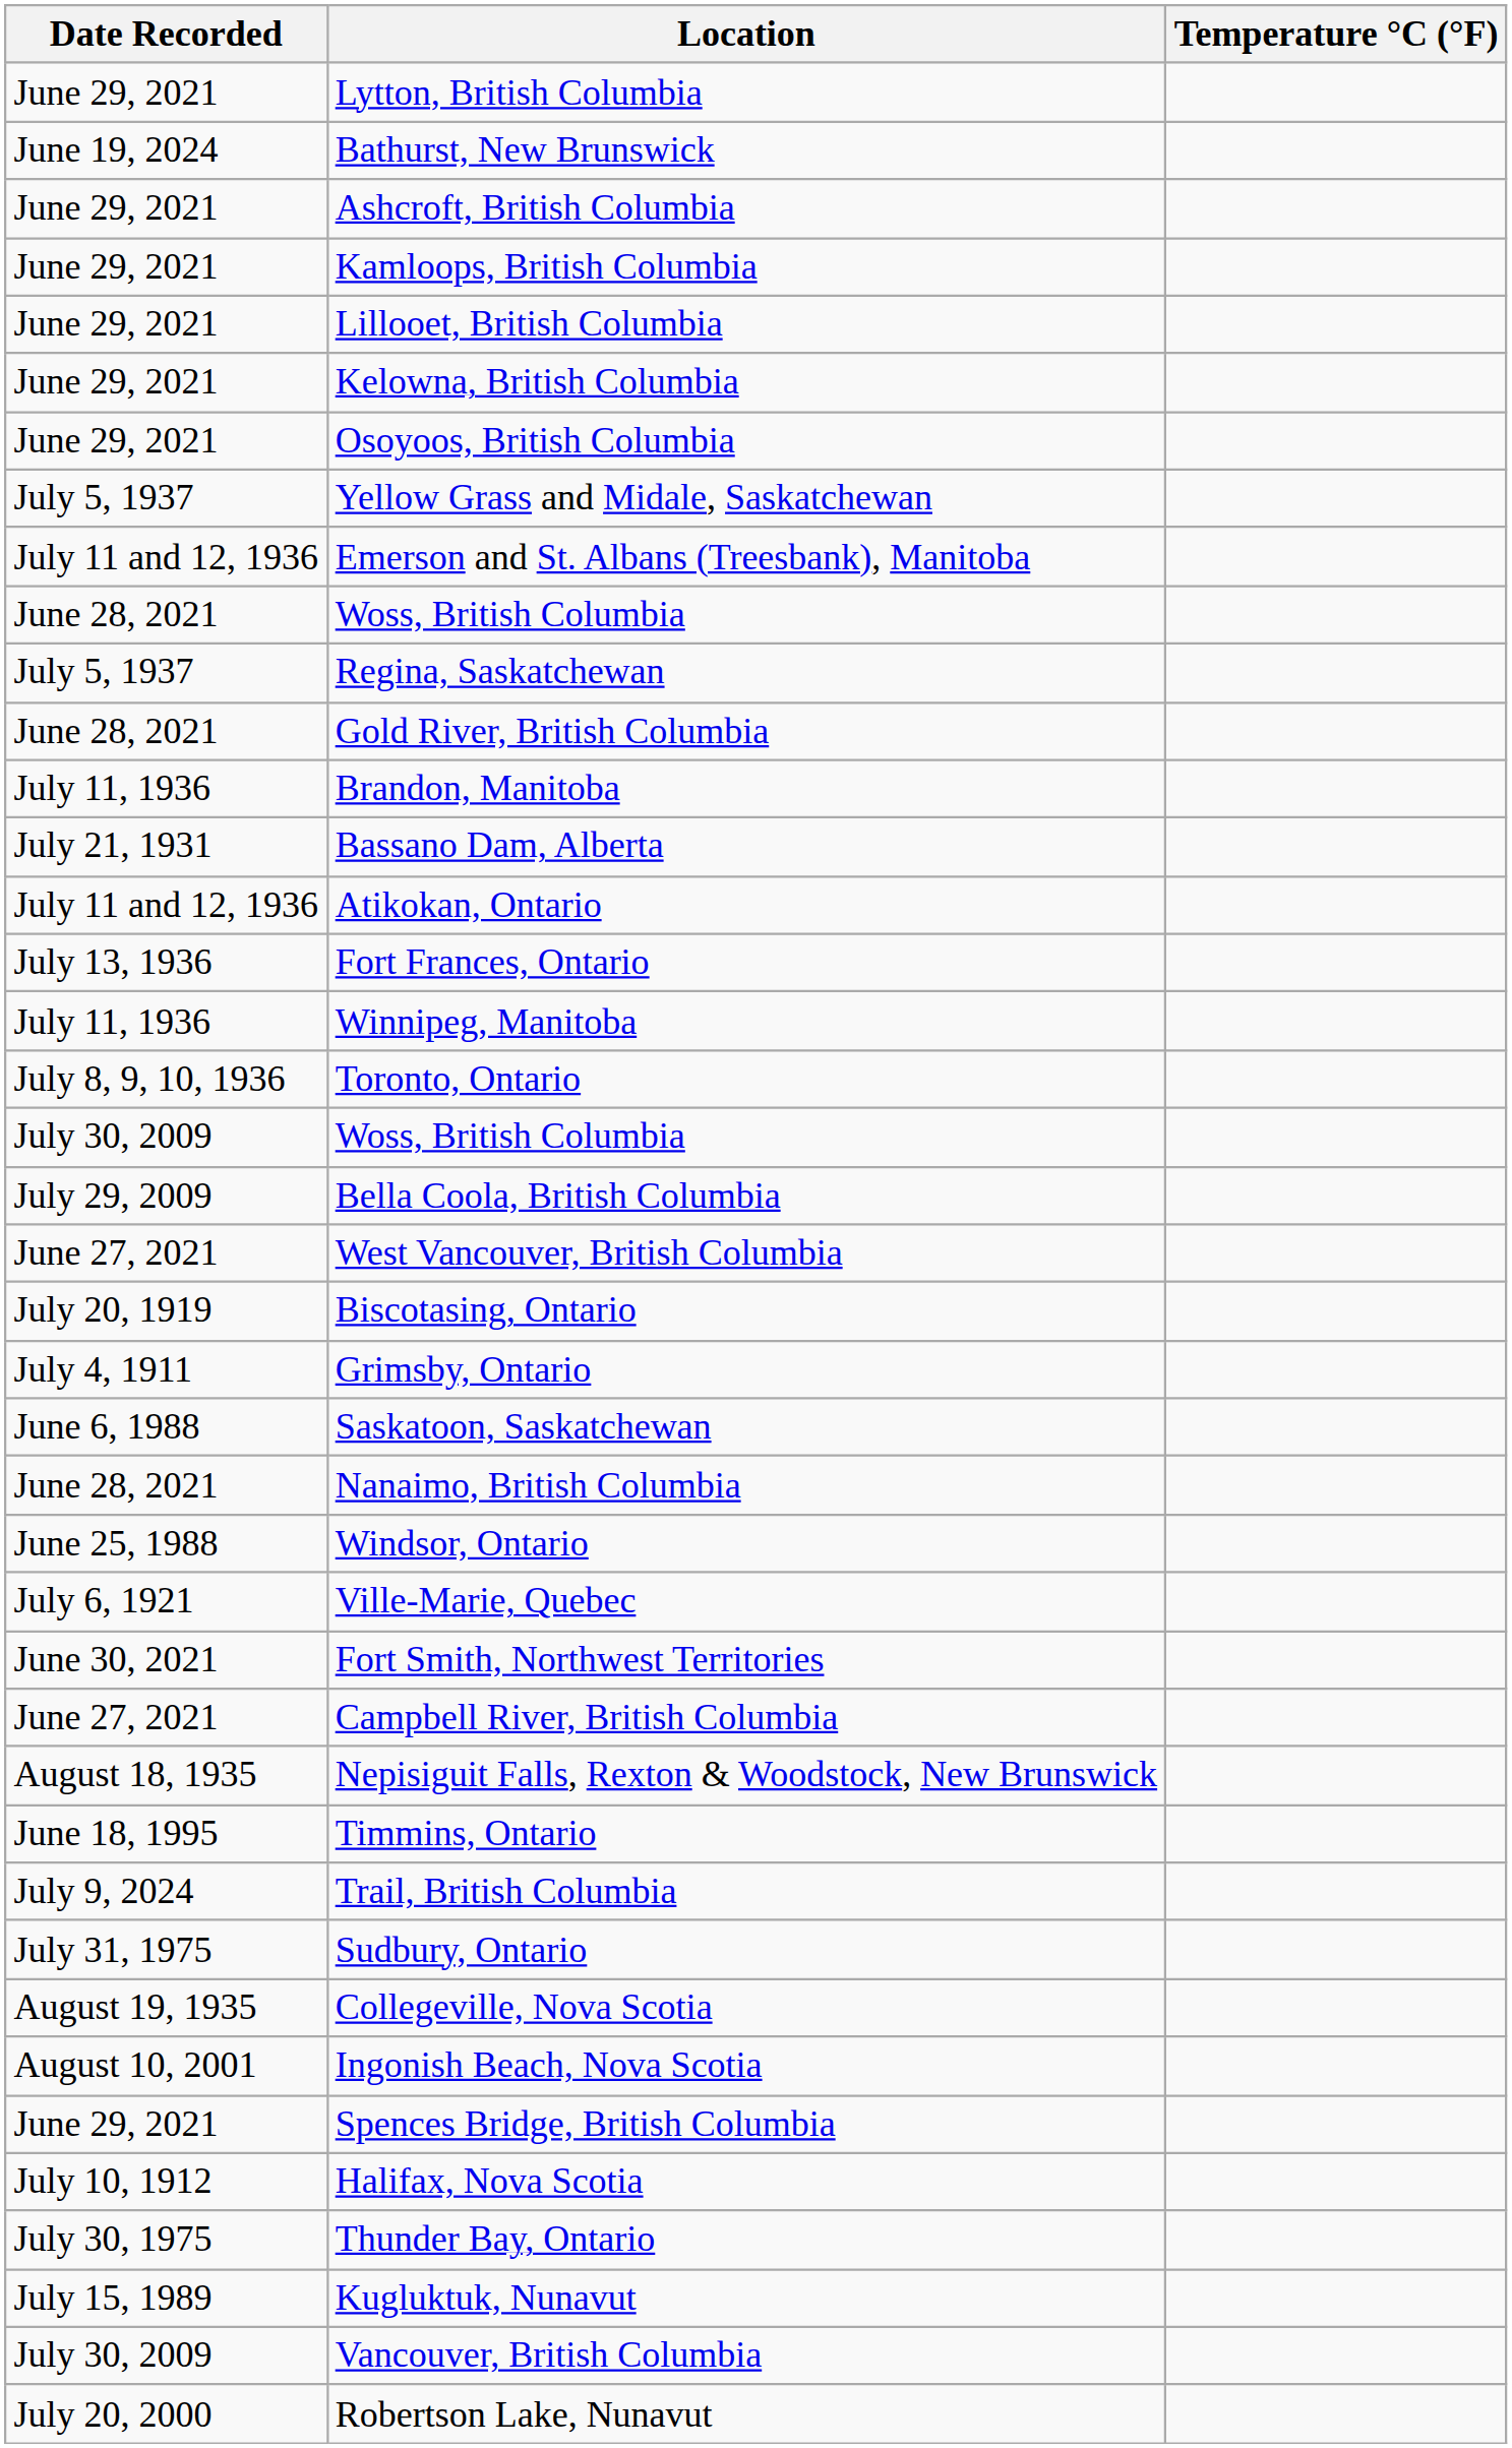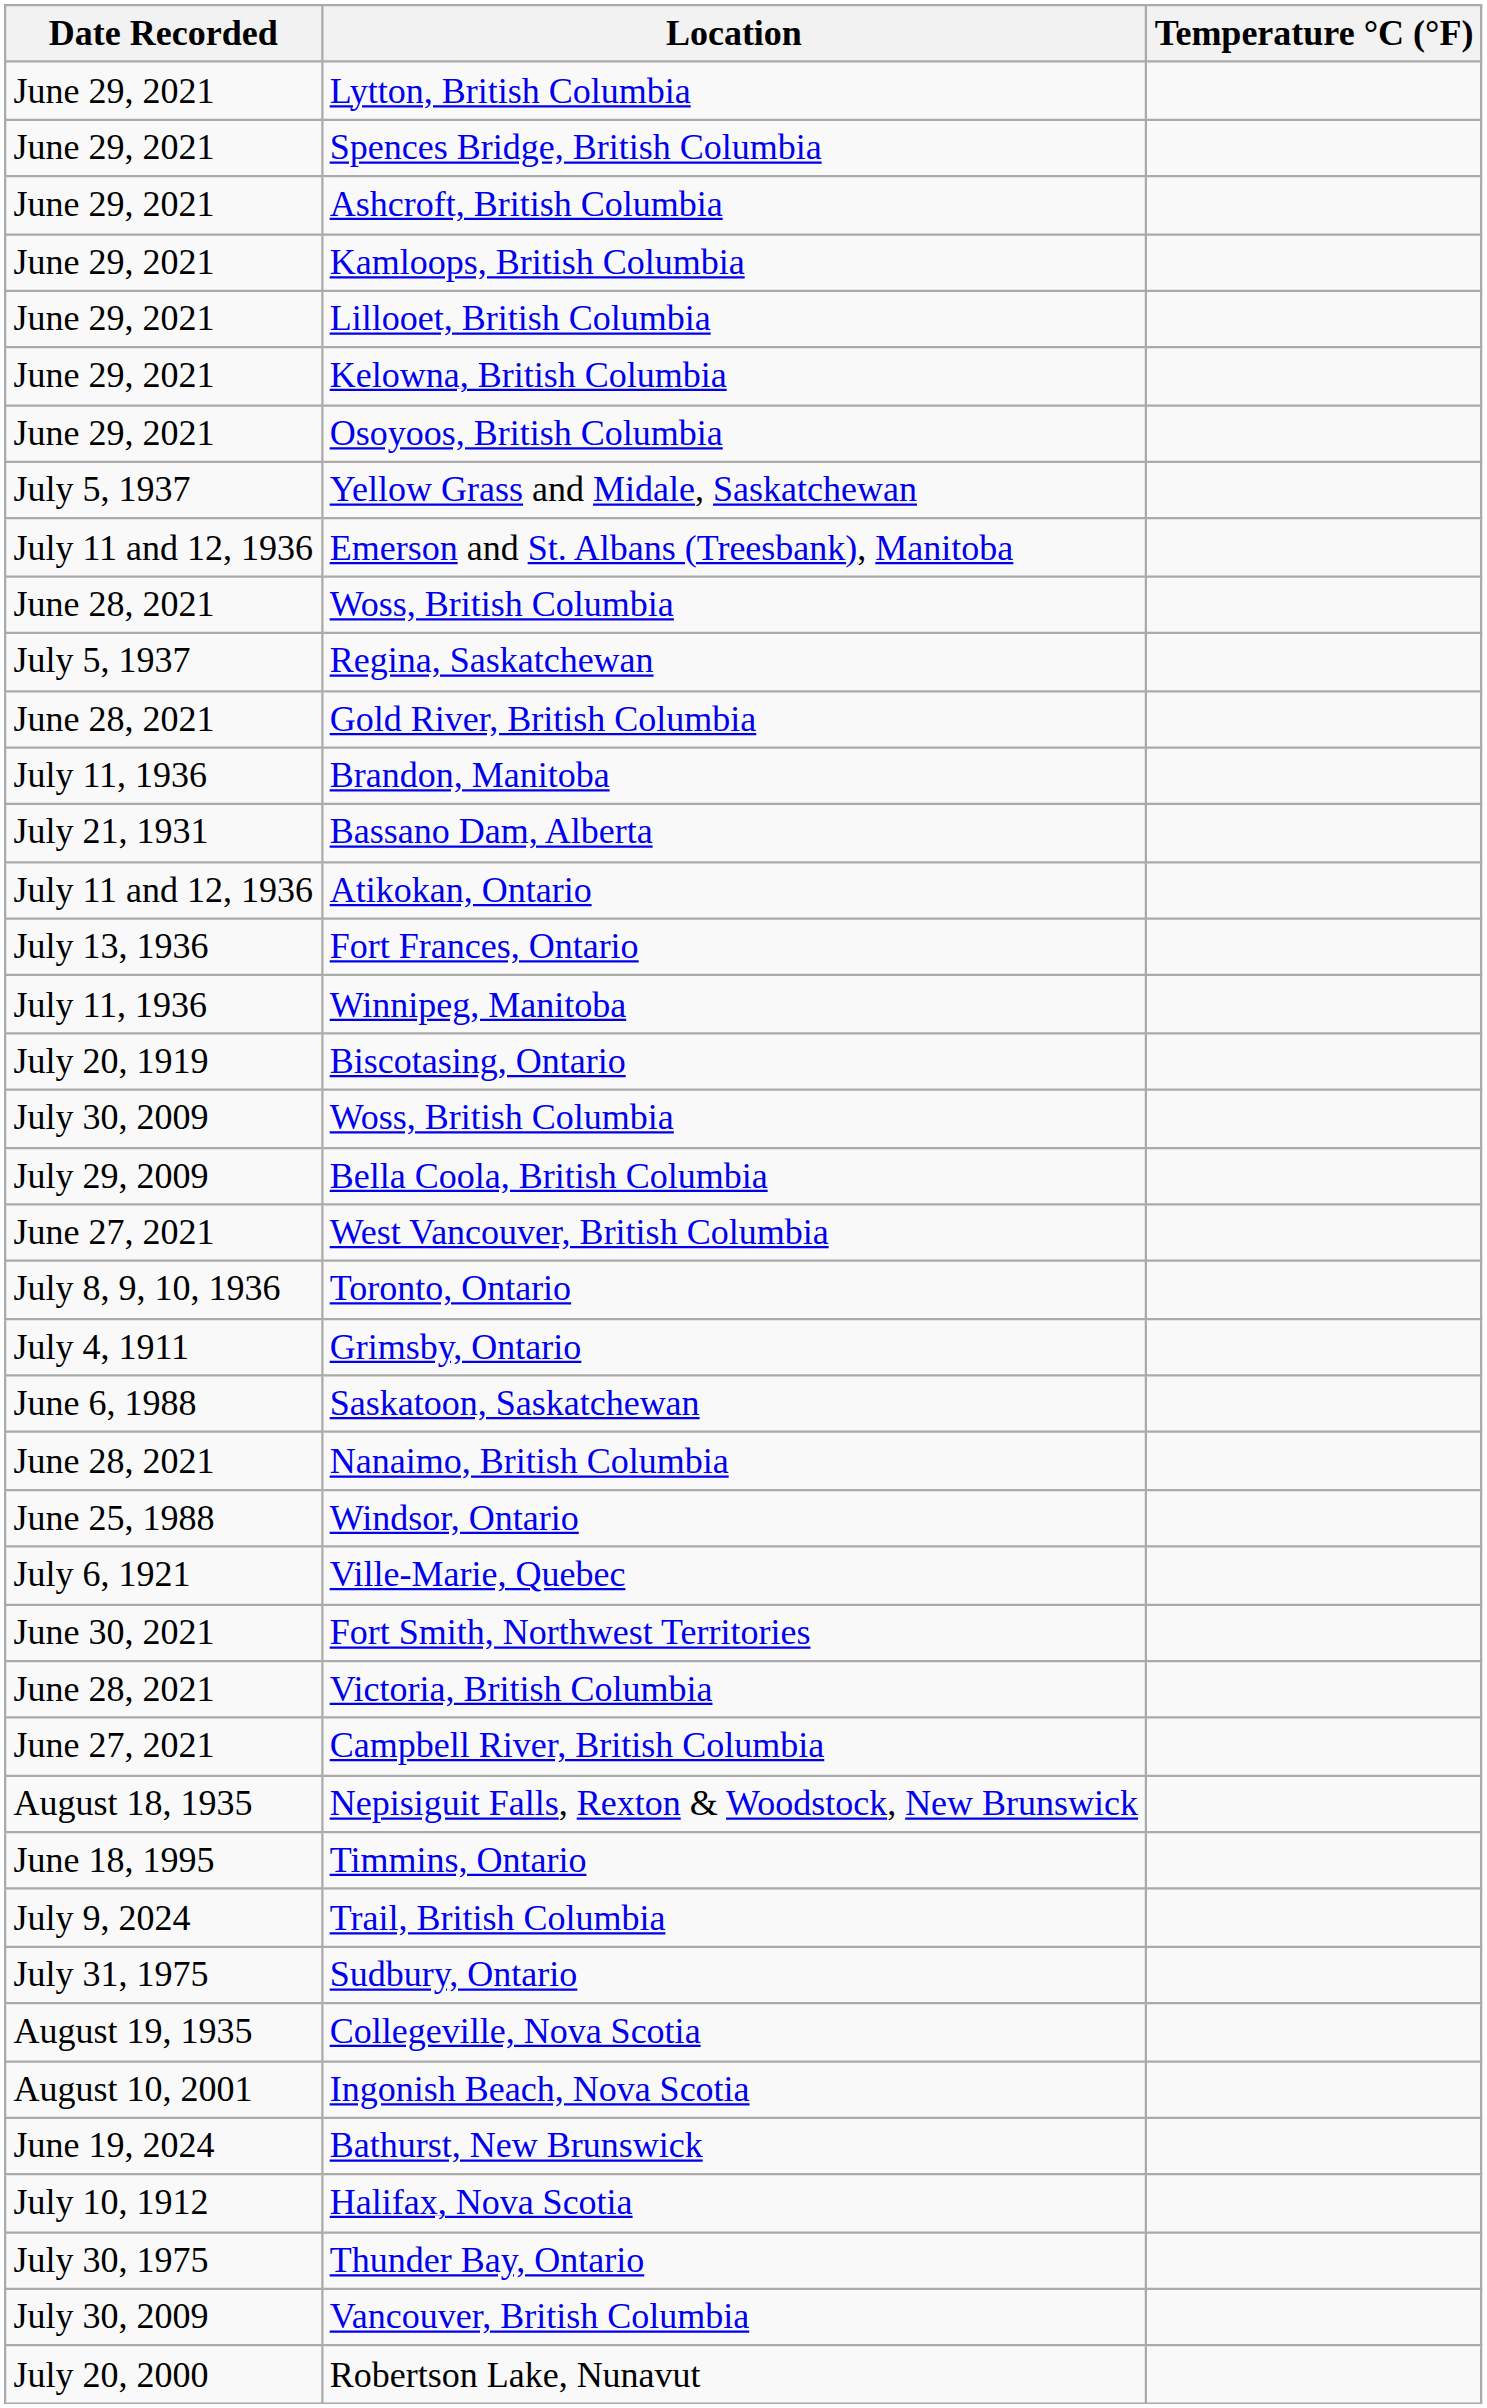 <table class="wikitable">
 <tr>
 <th>Date Recorded</th>
 <th>Location</th>
 <th>Temperature °C (°F)</th>
 </tr>
 <tr>
 <td>June 29, 2021</td>
 <td><a href='#'>Lytton, British Columbia</a></td>
 <td></td>
 </tr>
 <tr>
-<td>June 19, 2024</td>
-<td><a href='#'>Bathurst, New Brunswick</a></td>
+<td>June 29, 2021</td>
+<td><a href='#'>Spences Bridge, British Columbia</a></td>
 <td></td>
 </tr>
 <tr>
 <td>June 29, 2021</td>
 <td><a href='#'>Ashcroft, British Columbia</a></td>
 <td></td>
 </tr>
 <tr>
 <td>June 29, 2021</td>
 <td><a href='#'>Kamloops, British Columbia</a></td>
 <td></td>
 </tr>
 <tr>
 <td>June 29, 2021</td>
 <td><a href='#'>Lillooet, British Columbia</a></td>
 <td></td>
 </tr>
 <tr>
 <td>June 29, 2021</td>
 <td><a href='#'>Kelowna, British Columbia</a></td>
 <td></td>
 </tr>
 <tr>
 <td>June 29, 2021</td>
 <td><a href='#'>Osoyoos, British Columbia</a></td>
 <td></td>
 </tr>
 <tr>
 <td>July 5, 1937</td>
 <td><a href='#'>Yellow Grass</a> and <a href='#'>Midale</a>, <a href='#'>Saskatchewan</a></td>
 <td></td>
 </tr>
 <tr>
 <td>July 11 and 12, 1936</td>
 <td><a href='#'>Emerson</a> and <a href='#'>St. Albans (Treesbank)</a>, <a href='#'>Manitoba</a></td>
 <td></td>
 </tr>
 <tr>
 <td>June 28, 2021</td>
 <td><a href='#'>Woss, British Columbia</a></td>
 <td></td>
 </tr>
 <tr>
 <td>July 5, 1937</td>
 <td><a href='#'>Regina, Saskatchewan</a></td>
 <td></td>
 </tr>
 <tr>
 <td>June 28, 2021</td>
 <td><a href='#'>Gold River, British Columbia</a></td>
 <td></td>
 </tr>
 <tr>
 <td>July 11, 1936</td>
 <td><a href='#'>Brandon, Manitoba</a></td>
 <td></td>
 </tr>
 <tr>
 <td>July 21, 1931</td>
 <td><a href='#'>Bassano Dam, Alberta</a></td>
 <td></td>
 </tr>
 <tr>
 <td>July 11 and 12, 1936</td>
 <td><a href='#'>Atikokan, Ontario</a></td>
 <td></td>
 </tr>
 <tr>
 <td>July 13, 1936</td>
 <td><a href='#'>Fort Frances, Ontario</a></td>
 <td></td>
 </tr>
 <tr>
 <td>July 11, 1936</td>
 <td><a href='#'>Winnipeg, Manitoba</a></td>
 <td></td>
 </tr>
 <tr>
-<td>July 8, 9, 10, 1936</td>
-<td><a href='#'>Toronto, Ontario</a></td>
+<td>July 20, 1919</td>
+<td><a href='#'>Biscotasing, Ontario</a></td>
 <td></td>
 </tr>
 <tr>
 <td>July 30, 2009</td>
 <td><a href='#'>Woss, British Columbia</a></td>
 <td></td>
 </tr>
 <tr>
 <td>July 29, 2009</td>
 <td><a href='#'>Bella Coola, British Columbia</a></td>
 <td></td>
 </tr>
 <tr>
 <td>June 27, 2021</td>
 <td><a href='#'>West Vancouver, British Columbia</a></td>
 <td></td>
 </tr>
 <tr>
-<td>July 20, 1919</td>
-<td><a href='#'>Biscotasing, Ontario</a></td>
+<td>July 8, 9, 10, 1936</td>
+<td><a href='#'>Toronto, Ontario</a></td>
 <td></td>
 </tr>
 <tr>
 <td>July 4, 1911</td>
 <td><a href='#'>Grimsby, Ontario</a></td>
 <td></td>
 </tr>
 <tr>
 <td>June 6, 1988</td>
 <td><a href='#'>Saskatoon, Saskatchewan</a></td>
 <td></td>
 </tr>
 <tr>
 <td>June 28, 2021</td>
 <td><a href='#'>Nanaimo, British Columbia</a></td>
 <td></td>
 </tr>
 <tr>
 <td>June 25, 1988</td>
 <td><a href='#'>Windsor, Ontario</a></td>
 <td></td>
 </tr>
 <tr>
 <td>July 6, 1921</td>
 <td><a href='#'>Ville-Marie, Quebec</a></td>
 <td></td>
 </tr>
 <tr>
 <td>June 30, 2021</td>
 <td><a href='#'>Fort Smith, Northwest Territories</a></td>
+<td></td>
+</tr>
+<tr>
+<td>June 28, 2021</td>
+<td><a href='#'>Victoria, British Columbia</a></td>
 <td></td>
 </tr>
 <tr>
 <td>June 27, 2021</td>
 <td><a href='#'>Campbell River, British Columbia</a></td>
 <td></td>
 </tr>
 <tr>
 <td>August 18, 1935</td>
 <td><a href='#'>Nepisiguit Falls</a>, <a href='#'>Rexton</a> & <a href='#'>Woodstock</a>, <a href='#'>New Brunswick</a></td>
 <td></td>
 </tr>
 <tr>
 <td>June 18, 1995</td>
 <td><a href='#'>Timmins, Ontario</a></td>
 <td></td>
 </tr>
 <tr>
 <td>July 9, 2024</td>
 <td><a href='#'>Trail, British Columbia</a></td>
 <td></td>
 </tr>
 <tr>
 <td>July 31, 1975</td>
 <td><a href='#'>Sudbury, Ontario</a></td>
 <td></td>
 </tr>
 <tr>
 <td>August 19, 1935</td>
 <td><a href='#'>Collegeville, Nova Scotia</a></td>
 <td></td>
 </tr>
 <tr>
 <td>August 10, 2001</td>
 <td><a href='#'>Ingonish Beach, Nova Scotia</a></td>
 <td></td>
 </tr>
 <tr>
-<td>June 29, 2021</td>
-<td><a href='#'>Spences Bridge, British Columbia</a></td>
+<td>June 19, 2024</td>
+<td><a href='#'>Bathurst, New Brunswick</a></td>
 <td></td>
 </tr>
 <tr>
 <td>July 10, 1912</td>
 <td><a href='#'>Halifax, Nova Scotia</a></td>
 <td></td>
 </tr>
 <tr>
 <td>July 30, 1975</td>
 <td><a href='#'>Thunder Bay, Ontario</a></td>
 <td></td>
 </tr>
 <tr>
-<td>July 15, 1989</td>
-<td><a href='#'>Kugluktuk, Nunavut</a></td>
-<td></td>
-</tr>
-<tr>
 <td>July 30, 2009</td>
 <td><a href='#'>Vancouver, British Columbia</a></td>
 <td></td>
 </tr>
 <tr>
 <td>July 20, 2000</td>
 <td>Robertson Lake, Nunavut</td>
 <td></td>
 </tr>
 </table>
